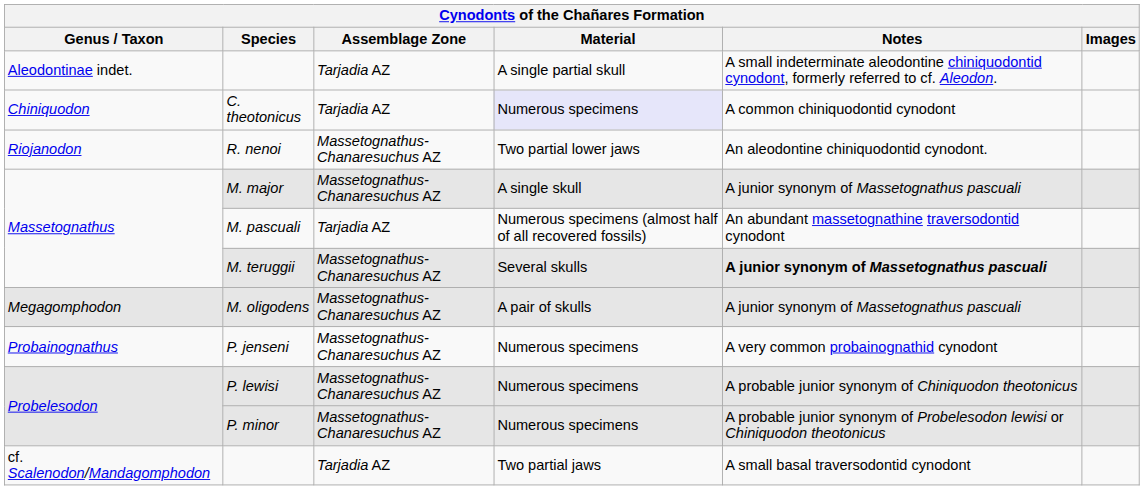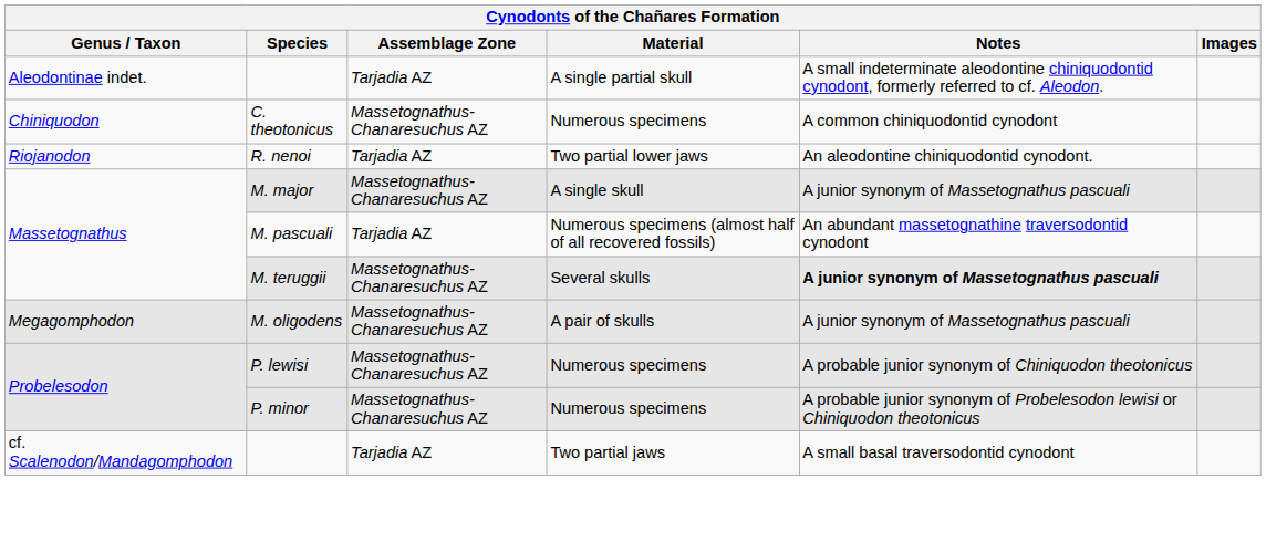 <table class="wikitable" align="center">
 <tr>
 <th colspan="6" align="center"><strong><a href='#'>Cynodonts</a> of the Chañares Formation</strong></th>
 </tr>
 <tr>
 <th>Genus / Taxon</th>
 <th>Species</th>
 <th>Assemblage Zone</th>
 <th>Material</th>
 <th>Notes</th>
 <th>Images</th>
 </tr>
 <tr>
 <td><a href='#'>Aleodontinae</a> indet.</td>
 <td></td>
 <td><em>Tarjadia</em> AZ</td>
 <td>A single partial skull</td>
 <td>A small indeterminate aleodontine <a href='#'>chiniquodontid</a> <a href='#'>cynodont</a>, formerly referred to cf. <em><a href='#'>Aleodon</a></em>.</td>
 <td></td>
 </tr>
 <tr>
 <td><em><a href='#'>Chiniquodon</a></em></td>
 <td><em>C. theotonicus</em></td>
-<td><em>Tarjadia</em> AZ</td>
-<td style="background: lavender;">Numerous specimens</td>
+<td><em>Massetognathus-Chanaresuchus</em> AZ</td>
+<td>Numerous specimens</td>
 <td>A common chiniquodontid cynodont</td>
 <td></td>
 </tr>
 <tr>
 <td><em><a href='#'>Riojanodon</a></em></td>
 <td><em>R. nenoi</em></td>
-<td><em>Massetognathus-Chanaresuchus</em> AZ</td>
+<td><em>Tarjadia</em> AZ</td>
 <td>Two partial lower jaws</td>
 <td>An aleodontine chiniquodontid cynodont.</td>
 <td></td>
 </tr>
 <tr>
 <td rowspan = 3><em><a href='#'>Massetognathus</a></em></td>
 <td style="background:#E6E6E6;"><em>M. major</em></td>
 <td style="background:#E6E6E6;"><em>Massetognathus-Chanaresuchus</em> AZ</td>
 <td style="background:#E6E6E6;">A single skull</td>
 <td style="background:#E6E6E6;">A junior synonym of <em>Massetognathus pascuali</em></td>
 <td style="background:#E6E6E6;"></td>
 </tr>
 <tr>
 <td><em>M. pascuali</em></td>
 <td><em>Tarjadia</em> AZ</td>
 <td>Numerous specimens (almost half of all recovered fossils)</td>
 <td>An abundant <a href='#'>massetognathine</a> <a href='#'>traversodontid</a> cynodont</td>
 <td></td>
 </tr>
 <tr>
 <td style="background:#E6E6E6;"><em>M. teruggii</em></td>
 <td style="background:#E6E6E6;"><em>Massetognathus-Chanaresuchus</em> AZ</td>
 <td style="background:#E6E6E6;">Several skulls</td>
 <td style="background:#E6E6E6;"><strong>A junior synonym of <em>Massetognathus pascuali</em></strong></td>
 <td style="background:#E6E6E6;"></td>
 </tr>
 <tr>
 <td style="background:#E6E6E6;"><em>Megagomphodon</em></td>
 <td style="background:#E6E6E6;"><em>M. oligodens</em></td>
 <td style="background:#E6E6E6;"><em>Massetognathus-Chanaresuchus</em> AZ</td>
 <td style="background:#E6E6E6;">A pair of skulls</td>
 <td style="background:#E6E6E6;">A junior synonym of <em>Massetognathus pascuali</em></td>
 <td style="background:#E6E6E6;"></td>
 </tr>
-<tr>
-<td><em><a href='#'>Probainognathus</a></em></td>
-<td><em>P. jenseni</em></td>
-<td><em>Massetognathus-Chanaresuchus</em> AZ</td>
-<td>Numerous specimens</td>
-<td>A very common <a href='#'>probainognathid</a> cynodont</td>
-<td></td>
-</tr>
 <tr style="background:#E6E6E6;"|>
 <td rowspan = 2><em><a href='#'>Probelesodon</a></em></td>
 <td style="background:#E6E6E6;"><em>P. lewisi</em></td>
 <td style="background:#E6E6E6;"><em>Massetognathus-Chanaresuchus</em> AZ</td>
 <td style="background:#E6E6E6;">Numerous specimens</td>
 <td style="background:#E6E6E6;">A probable junior synonym of <em>Chiniquodon theotonicus</em></td>
 <td style="background:#E6E6E6;"></td>
 </tr>
 <tr>
 <td style="background:#E6E6E6;"><em>P. minor</em></td>
 <td style="background:#E6E6E6;"><em>Massetognathus-Chanaresuchus</em> AZ</td>
 <td style="background:#E6E6E6;">Numerous specimens</td>
 <td style="background:#E6E6E6;">A probable junior synonym of <em>Probelesodon lewisi</em> or <em>Chiniquodon theotonicus</em></td>
 <td style="background:#E6E6E6;"></td>
 </tr>
 <tr>
 <td>cf. <em><a href='#'>Scalenodon</a>/<a href='#'>Mandagomphodon</a></em></td>
 <td></td>
 <td><em>Tarjadia</em> AZ</td>
 <td>Two partial jaws</td>
 <td>A small basal traversodontid cynodont</td>
 <td></td>
 </tr>
 </table>
